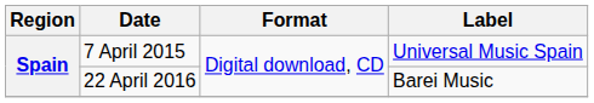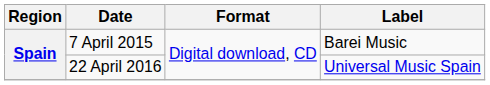 <table class="wikitable sortable plainrowheaders">
 <tr>
 <th>Region</th>
 <th>Date</th>
 <th>Format</th>
 <th>Label</th>
 </tr>
 <tr>
 <th scope="row" rowspan="2"><a href='#'>Spain</a></th>
 <td>7 April 2015</td>
 <td rowspan="2"><a href='#'>Digital download</a>, <a href='#'>CD</a></td>
-<td><a href='#'>Universal Music Spain</a></td>
+<td>Barei Music</td>
 </tr>
 <tr>
 <td>22 April 2016</td>
-<td>Barei Music</td>
+<td><a href='#'>Universal Music Spain</a></td>
 </tr>
 <tr>
 </tr>
 </table>
